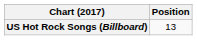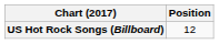 <table class="wikitable plainrowheaders" style="text-align:center">
 <tr>
 <th scope="col">Chart (2017)</th>
 <th scope="col">Position</th>
 </tr>
 <tr>
 <th scope="row">US Hot Rock Songs (<em>Billboard</em>)</th>
-<td>13</td>
+<td>12</td>
 </tr>
 </table>
